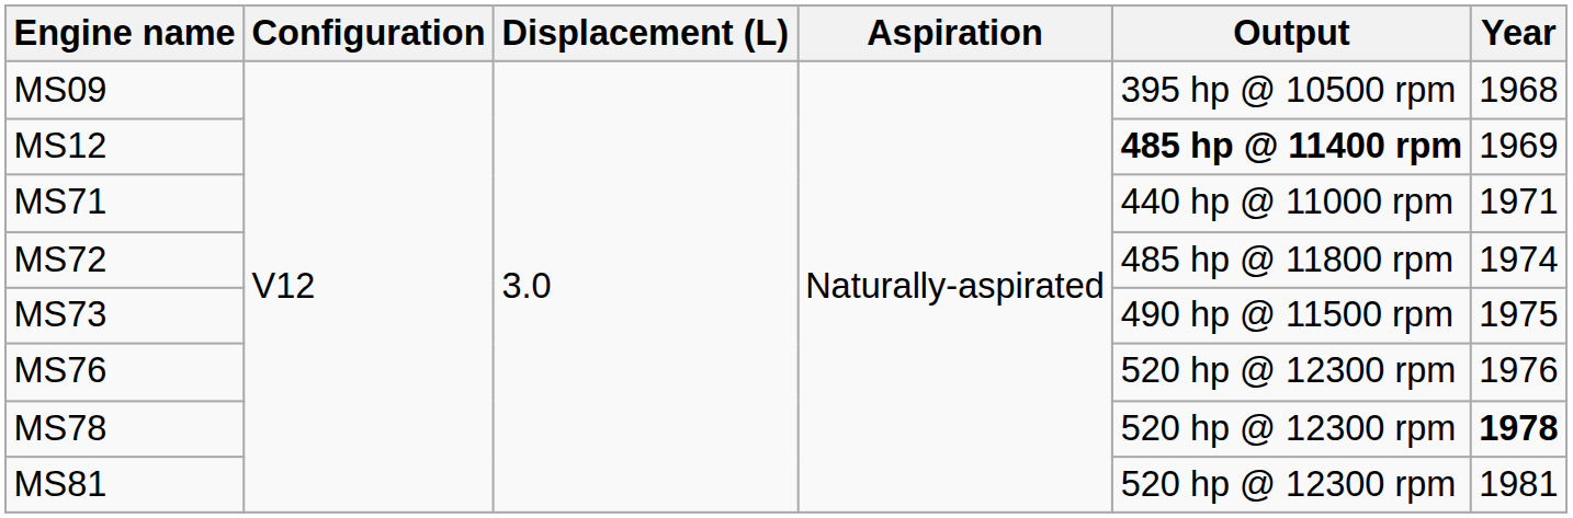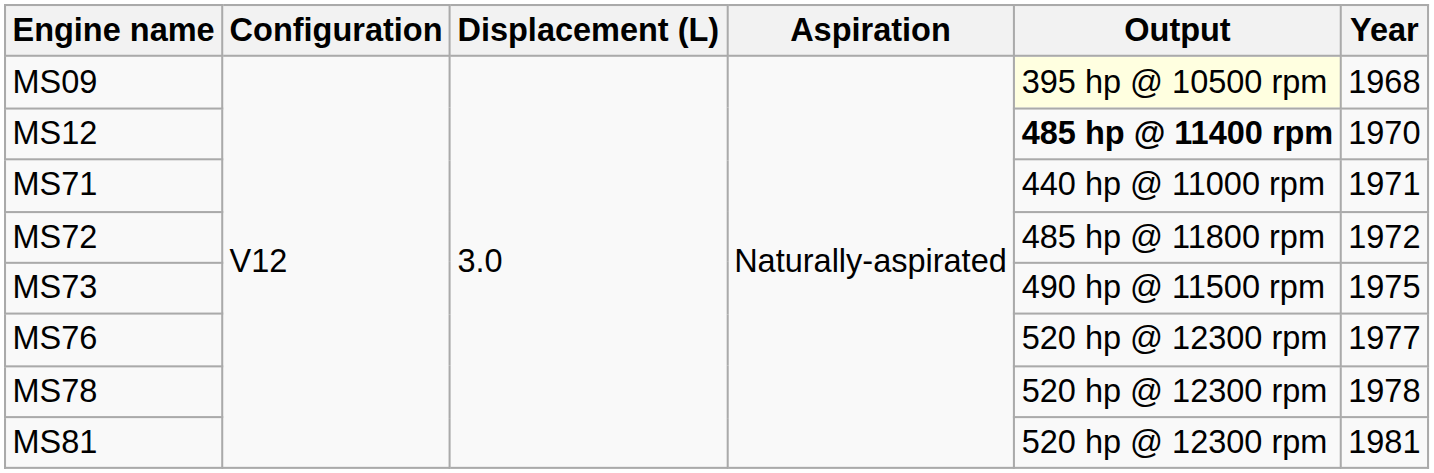 <table class="wikitable sortable">
 <tr>
 <th>Engine name</th>
 <th>Configuration</th>
 <th>Displacement (L)</th>
 <th>Aspiration</th>
 <th>Output</th>
 <th>Year</th>
 </tr>
 <tr>
 <td>MS09</td>
 <td rowspan="8">V12</td>
 <td rowspan="8">3.0</td>
 <td rowspan="8">Naturally-aspirated</td>
-<td>395 hp @ 10500 rpm</td>
+<td style="background: lightyellow;">395 hp @ 10500 rpm</td>
 <td>1968</td>
 </tr>
 <tr>
 <td>MS12</td>
 <td><strong>485 hp @ 11400 rpm</strong></td>
-<td>1969</td>
+<td>1970</td>
 </tr>
 <tr>
 <td>MS71</td>
 <td>440 hp @ 11000 rpm</td>
 <td>1971</td>
 </tr>
 <tr>
 <td>MS72</td>
 <td>485 hp @ 11800 rpm</td>
-<td>1974</td>
+<td>1972</td>
 </tr>
 <tr>
 <td>MS73</td>
 <td>490 hp @ 11500 rpm</td>
 <td>1975</td>
 </tr>
 <tr>
 <td>MS76</td>
 <td>520 hp @ 12300 rpm</td>
-<td>1976</td>
+<td>1977</td>
 </tr>
 <tr>
 <td>MS78</td>
 <td>520 hp @ 12300 rpm</td>
-<td><strong>1978</strong></td>
+<td>1978</td>
 </tr>
 <tr>
 <td>MS81</td>
 <td>520 hp @ 12300 rpm</td>
 <td>1981</td>
 </tr>
 </table>
